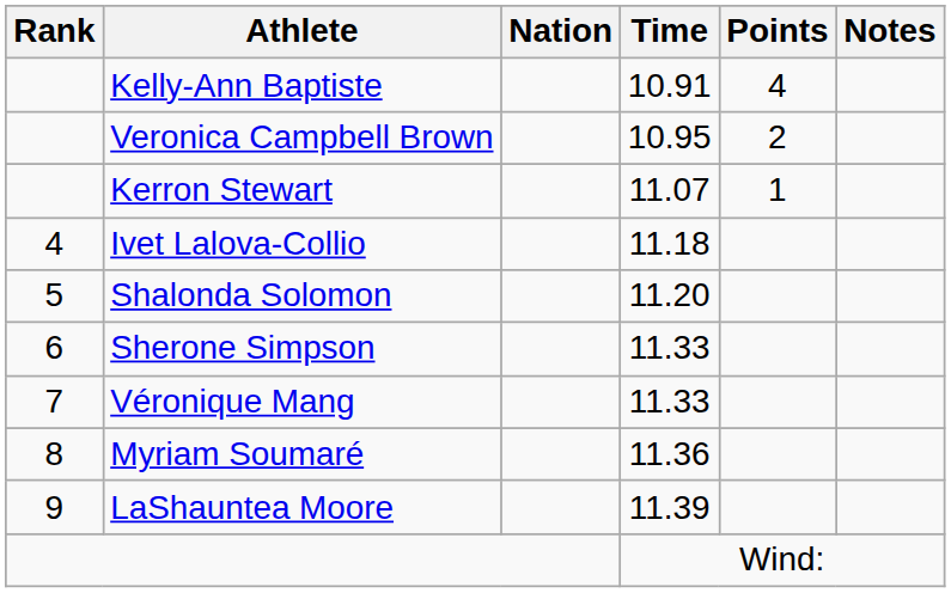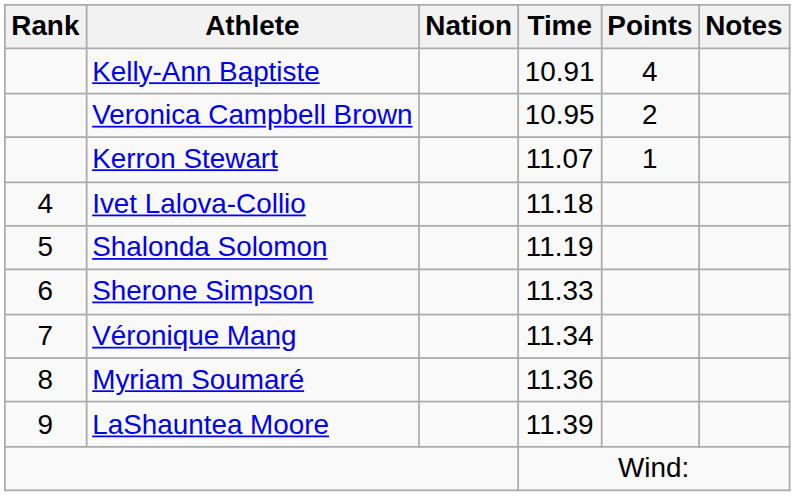 <table class="wikitable mw-datatable sortable" style="text-align:center;">
 <tr>
 <th>Rank</th>
 <th>Athlete</th>
 <th>Nation</th>
 <th>Time</th>
 <th>Points</th>
 <th>Notes</th>
 </tr>
 <tr>
 <td></td>
 <td align=left><a href='#'>Kelly-Ann Baptiste</a></td>
 <td align=left></td>
 <td>10.91</td>
 <td>4</td>
 <td></td>
 </tr>
 <tr>
 <td></td>
 <td align=left><a href='#'>Veronica Campbell Brown</a></td>
 <td align=left></td>
 <td>10.95</td>
 <td>2</td>
 <td></td>
 </tr>
 <tr>
 <td></td>
 <td align=left><a href='#'>Kerron Stewart</a></td>
 <td align=left></td>
 <td>11.07</td>
 <td>1</td>
 <td></td>
 </tr>
 <tr>
 <td>4</td>
 <td align=left><a href='#'>Ivet Lalova-Collio</a></td>
 <td align=left></td>
 <td>11.18</td>
 <td></td>
 <td></td>
 </tr>
 <tr>
 <td>5</td>
 <td align=left><a href='#'>Shalonda Solomon</a></td>
 <td align=left></td>
-<td>11.20</td>
+<td>11.19</td>
 <td></td>
 <td></td>
 </tr>
 <tr>
 <td>6</td>
 <td align=left><a href='#'>Sherone Simpson</a></td>
 <td align=left></td>
 <td>11.33</td>
 <td></td>
 <td></td>
 </tr>
 <tr>
 <td>7</td>
 <td align=left><a href='#'>Véronique Mang</a></td>
 <td align=left></td>
-<td>11.33</td>
+<td>11.34</td>
 <td></td>
 <td></td>
 </tr>
 <tr>
 <td>8</td>
 <td align=left><a href='#'>Myriam Soumaré</a></td>
 <td align=left></td>
 <td>11.36</td>
 <td></td>
 <td></td>
 </tr>
 <tr>
 <td>9</td>
 <td align=left><a href='#'>LaShauntea Moore</a></td>
 <td align=left></td>
 <td>11.39</td>
 <td></td>
 <td></td>
 </tr>
 <tr class="sortbottom">
 <td colspan=3></td>
 <td colspan=3>Wind: </td>
 </tr>
 </table>
